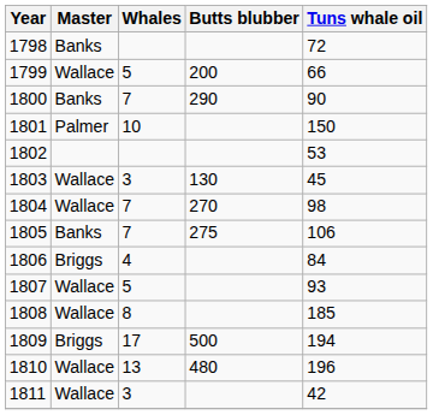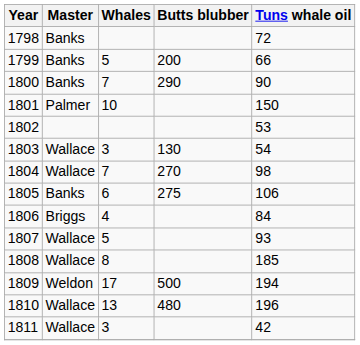 <table class="sortable wikitable">
 <tr>
 <th>Year</th>
 <th>Master</th>
 <th>Whales</th>
 <th>Butts blubber</th>
 <th><a href='#'>Tuns</a> whale oil</th>
 </tr>
 <tr>
 <td>1798</td>
 <td>Banks</td>
 <td></td>
 <td></td>
 <td>72</td>
 </tr>
 <tr>
 <td>1799</td>
-<td>Wallace</td>
+<td>Banks</td>
 <td>5</td>
 <td>200</td>
 <td>66</td>
 </tr>
 <tr>
 <td>1800</td>
 <td>Banks</td>
 <td>7</td>
 <td>290</td>
 <td>90</td>
 </tr>
 <tr>
 <td>1801</td>
 <td>Palmer</td>
 <td>10</td>
 <td></td>
 <td>150</td>
 </tr>
 <tr>
 <td>1802</td>
 <td></td>
 <td></td>
 <td></td>
 <td>53</td>
 </tr>
 <tr>
 <td>1803</td>
 <td>Wallace</td>
 <td>3</td>
 <td>130</td>
-<td>45</td>
+<td>54</td>
 </tr>
 <tr>
 <td>1804</td>
 <td>Wallace</td>
 <td>7</td>
 <td>270</td>
 <td>98</td>
 </tr>
 <tr>
 <td>1805</td>
 <td>Banks</td>
-<td>7</td>
+<td>6</td>
 <td>275</td>
 <td>106</td>
 </tr>
 <tr>
 <td>1806</td>
 <td>Briggs</td>
 <td>4</td>
 <td></td>
 <td>84</td>
 </tr>
 <tr>
 <td>1807</td>
 <td>Wallace</td>
 <td>5</td>
 <td></td>
 <td>93</td>
 </tr>
 <tr>
 <td>1808</td>
 <td>Wallace</td>
 <td>8</td>
 <td></td>
 <td>185</td>
 </tr>
 <tr>
 <td>1809</td>
-<td>Briggs</td>
+<td>Weldon</td>
 <td>17</td>
 <td>500</td>
 <td>194</td>
 </tr>
 <tr>
 <td>1810</td>
 <td>Wallace</td>
 <td>13</td>
 <td>480</td>
 <td>196</td>
 </tr>
 <tr>
 <td>1811</td>
 <td>Wallace</td>
 <td>3</td>
 <td></td>
 <td>42</td>
 </tr>
 <tr>
 </tr>
 </table>
